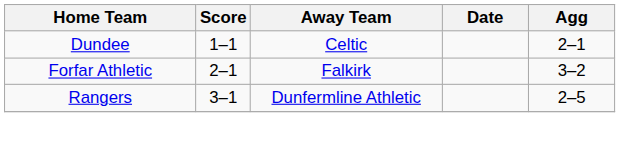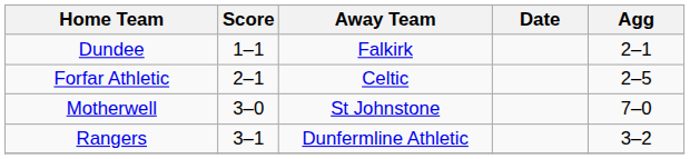 <table class="wikitable" style="text-align:center;">
 <tr>
 <th width=175>Home Team</th>
 <th width=20>Score</th>
 <th width=175>Away Team</th>
 <th width= 75>Date</th>
 <th width= 75>Agg</th>
 </tr>
 <tr>
 <td><a href='#'>Dundee</a></td>
 <td>1–1</td>
-<td><a href='#'>Celtic</a></td>
+<td><a href='#'>Falkirk</a></td>
 <td></td>
 <td>2–1</td>
 </tr>
 <tr>
 <td><a href='#'>Forfar Athletic</a></td>
 <td>2–1</td>
-<td><a href='#'>Falkirk</a></td>
+<td><a href='#'>Celtic</a></td>
 <td></td>
-<td>3–2</td>
+<td>2–5</td>
+</tr>
+<tr>
+<td><a href='#'>Motherwell</a></td>
+<td>3–0</td>
+<td><a href='#'>St Johnstone</a></td>
+<td></td>
+<td>7–0</td>
 </tr>
 <tr>
 <td><a href='#'>Rangers</a></td>
 <td>3–1</td>
 <td><a href='#'>Dunfermline Athletic</a></td>
 <td></td>
-<td>2–5</td>
+<td>3–2</td>
 </tr>
 <tr>
 </tr>
 </table>
